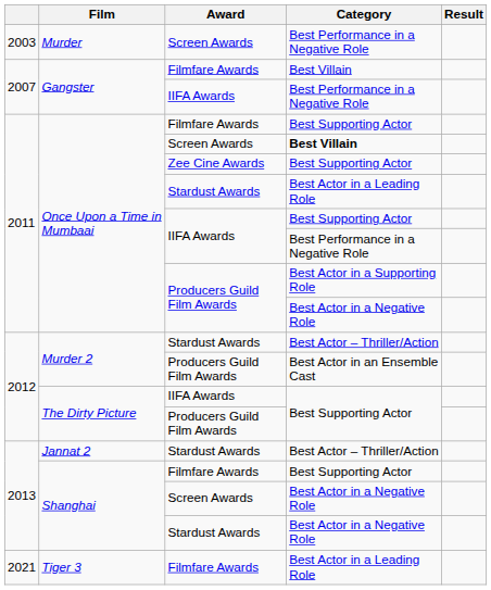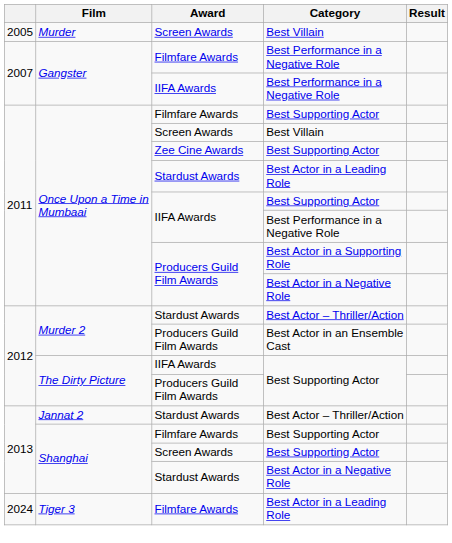 <table class="wikitable">
 <tr>
 <th></th>
 <th>Film</th>
 <th>Award</th>
 <th>Category</th>
 <th>Result</th>
 </tr>
 <tr>
-<td>2003</td>
+<td>2005</td>
 <td><em><a href='#'>Murder</a></em></td>
 <td><a href='#'>Screen Awards</a></td>
-<td><a href='#'>Best Performance in a Negative Role</a></td>
+<td><a href='#'>Best Villain</a></td>
 <td></td>
 </tr>
 <tr>
 <td rowspan="2">2007</td>
 <td rowspan="2"><em><a href='#'>Gangster</a></em></td>
 <td><a href='#'>Filmfare Awards</a></td>
-<td><a href='#'>Best Villain</a></td>
+<td><a href='#'>Best Performance in a Negative Role</a></td>
 <td></td>
 </tr>
 <tr>
 <td><a href='#'>IIFA Awards</a></td>
 <td><a href='#'>Best Performance in a Negative Role</a></td>
 <td></td>
 </tr>
 <tr>
 <td rowspan="8">2011</td>
 <td rowspan="8"><em><a href='#'>Once Upon a Time in Mumbaai</a></em></td>
 <td>Filmfare Awards</td>
 <td><a href='#'>Best Supporting Actor</a></td>
 <td></td>
 </tr>
 <tr>
 <td>Screen Awards</td>
-<td><strong>Best Villain</strong></td>
+<td>Best Villain</td>
 <td></td>
 </tr>
 <tr>
 <td><a href='#'>Zee Cine Awards</a></td>
 <td><a href='#'>Best Supporting Actor</a></td>
 <td></td>
 </tr>
 <tr>
 <td><a href='#'>Stardust Awards</a></td>
 <td><a href='#'>Best Actor in a Leading Role</a></td>
 <td></td>
 </tr>
 <tr>
 <td rowspan="2">IIFA Awards</td>
 <td><a href='#'>Best Supporting Actor</a></td>
 <td></td>
 </tr>
 <tr>
 <td>Best Performance in a Negative Role</td>
 <td></td>
 </tr>
 <tr>
 <td rowspan="2"><a href='#'>Producers Guild Film Awards</a></td>
 <td><a href='#'>Best Actor in a Supporting Role</a></td>
 <td></td>
 </tr>
 <tr>
 <td><a href='#'>Best Actor in a Negative Role</a></td>
 <td></td>
 </tr>
 <tr>
 <td rowspan="4">2012</td>
 <td rowspan="2"><em><a href='#'>Murder 2</a></em></td>
 <td>Stardust Awards</td>
 <td><a href='#'>Best Actor – Thriller/Action</a></td>
 <td></td>
 </tr>
 <tr>
 <td>Producers Guild Film Awards</td>
 <td>Best Actor in an Ensemble Cast</td>
 <td></td>
 </tr>
 <tr>
 <td rowspan="2"><em><a href='#'>The Dirty Picture</a></em></td>
 <td>IIFA Awards</td>
 <td rowspan="2">Best Supporting Actor</td>
 <td></td>
 </tr>
 <tr>
 <td>Producers Guild Film Awards</td>
 <td></td>
 </tr>
 <tr>
 <td rowspan="4">2013</td>
 <td><em><a href='#'>Jannat 2</a></em></td>
 <td>Stardust Awards</td>
 <td>Best Actor – Thriller/Action</td>
 <td></td>
 </tr>
 <tr>
 <td rowspan="3"><em><a href='#'>Shanghai</a></em></td>
 <td>Filmfare Awards</td>
 <td>Best Supporting Actor</td>
 <td></td>
 </tr>
 <tr>
 <td>Screen Awards</td>
-<td><a href='#'>Best Actor in a Negative Role</a></td>
+<td><a href='#'>Best Supporting Actor</a></td>
 <td></td>
 </tr>
 <tr>
 <td>Stardust Awards</td>
 <td><a href='#'>Best Actor in a Negative Role</a></td>
 <td></td>
 </tr>
 <tr>
-<td>2021</td>
+<td>2024</td>
 <td><em><a href='#'>Tiger 3</a></em></td>
 <td><a href='#'>Filmfare Awards</a></td>
 <td><a href='#'>Best Actor in a Leading Role</a></td>
 <td></td>
 </tr>
 </table>
